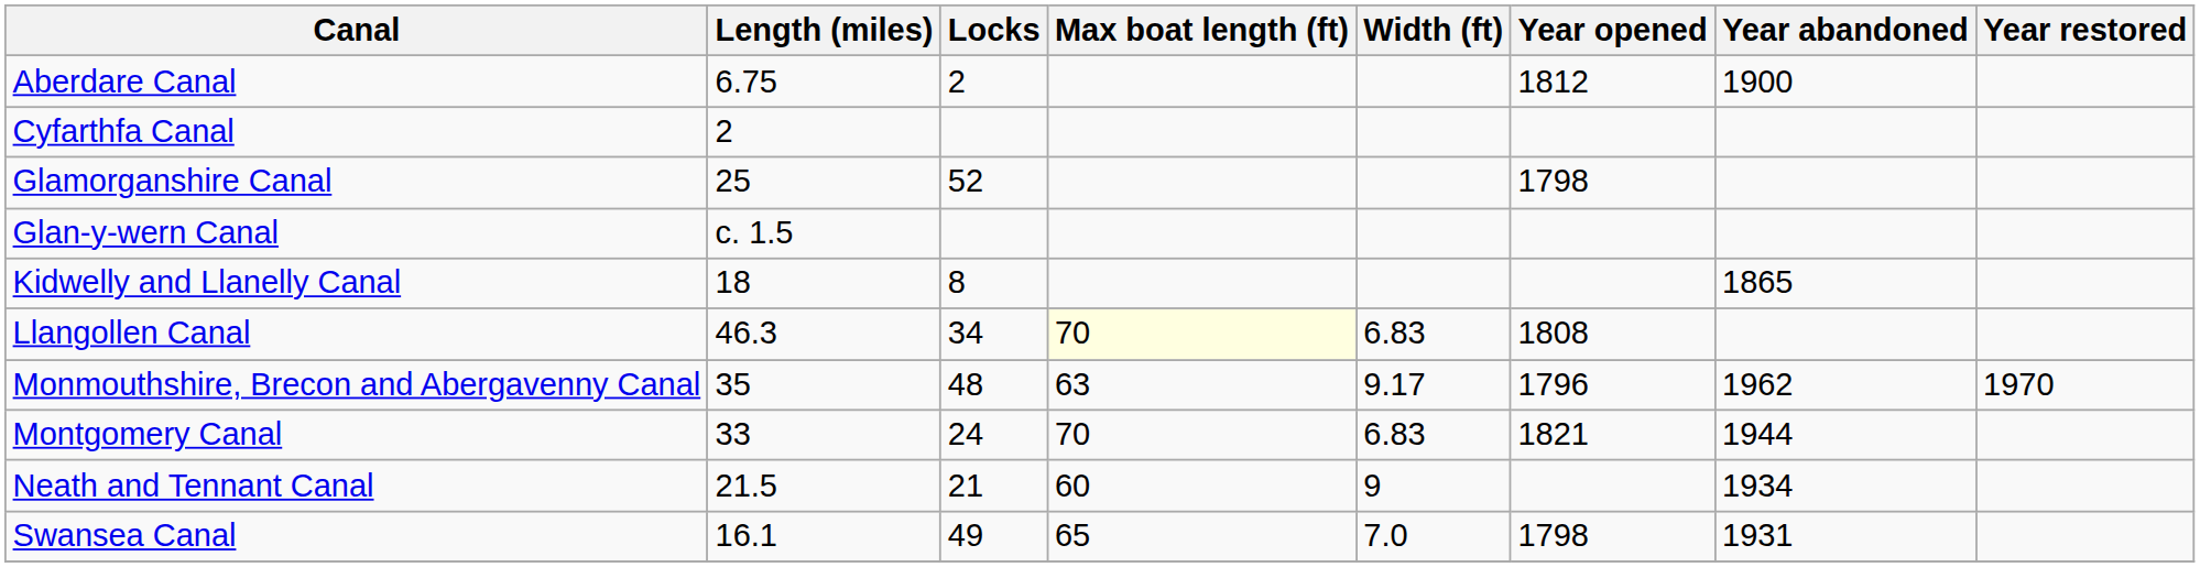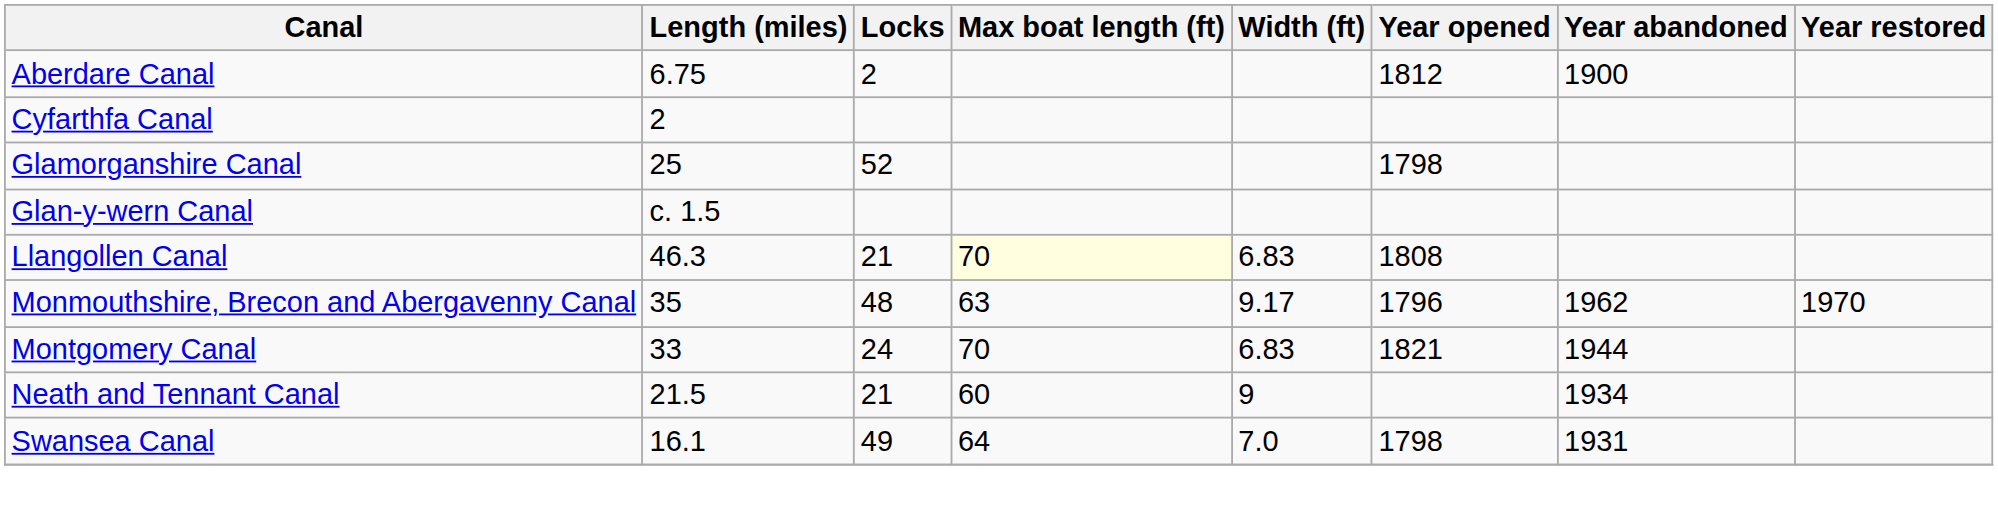 <table class="wikitable sortable">
 <tr>
 <th>Canal</th>
 <th>Length (miles)</th>
 <th>Locks</th>
 <th>Max boat length (ft)</th>
 <th>Width (ft)</th>
 <th>Year opened</th>
 <th>Year abandoned</th>
 <th>Year restored</th>
 </tr>
 <tr>
 <td><a href='#'>Aberdare Canal</a></td>
 <td>6.75</td>
 <td>2</td>
 <td></td>
 <td></td>
 <td>1812</td>
 <td>1900</td>
 <td></td>
 </tr>
 <tr>
 <td><a href='#'>Cyfarthfa Canal</a></td>
 <td>2</td>
 <td></td>
 <td></td>
 <td></td>
 <td></td>
 <td></td>
 <td></td>
 </tr>
 <tr>
 <td><a href='#'>Glamorganshire Canal</a></td>
 <td>25</td>
 <td>52</td>
 <td></td>
 <td></td>
 <td>1798</td>
 <td></td>
 <td></td>
 </tr>
 <tr>
 <td><a href='#'>Glan-y-wern Canal</a></td>
 <td>c. 1.5</td>
 <td></td>
 <td></td>
 <td></td>
 <td></td>
 <td></td>
 <td></td>
 </tr>
 <tr>
-<td><a href='#'>Kidwelly and Llanelly Canal</a></td>
-<td>18</td>
-<td>8</td>
-<td></td>
-<td></td>
-<td></td>
-<td>1865</td>
-<td></td>
-</tr>
-<tr>
 <td><a href='#'>Llangollen Canal</a></td>
 <td>46.3</td>
-<td>34</td>
+<td>21</td>
 <td style="background: lightyellow;">70</td>
 <td>6.83</td>
 <td>1808</td>
 <td></td>
 <td></td>
 </tr>
 <tr>
 <td><a href='#'>Monmouthshire, Brecon and Abergavenny Canal</a></td>
 <td>35</td>
 <td>48</td>
 <td>63</td>
 <td>9.17</td>
 <td>1796</td>
 <td>1962</td>
 <td>1970</td>
 </tr>
 <tr>
 <td><a href='#'>Montgomery Canal</a></td>
 <td>33</td>
 <td>24</td>
 <td>70</td>
 <td>6.83</td>
 <td>1821</td>
 <td>1944</td>
 <td></td>
 </tr>
 <tr>
 <td><a href='#'>Neath and Tennant Canal</a></td>
 <td>21.5</td>
 <td>21</td>
 <td>60</td>
 <td>9</td>
 <td></td>
 <td>1934</td>
 <td></td>
 </tr>
 <tr>
 <td><a href='#'>Swansea Canal</a></td>
 <td>16.1</td>
 <td>49</td>
-<td>65</td>
+<td>64</td>
 <td>7.0</td>
 <td>1798</td>
 <td>1931</td>
 <td></td>
 </tr>
 <tr>
 </tr>
 </table>
